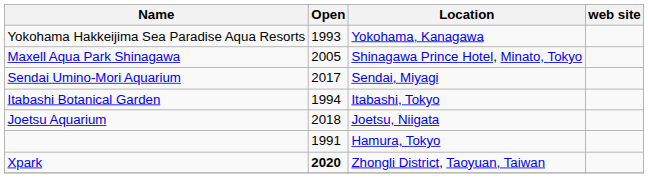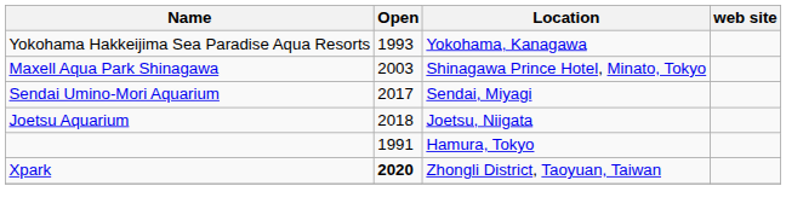 <table class="wikitable sortable" style="font-size:100%;">
 <tr>
 <th>Name</th>
 <th>Open</th>
 <th>Location</th>
 <th>web site</th>
 </tr>
 <tr>
 <td>Yokohama Hakkeijima Sea Paradise Aqua Resorts</td>
 <td>1993</td>
 <td><a href='#'>Yokohama, Kanagawa</a></td>
 <td></td>
 </tr>
 <tr>
 <td><a href='#'>Maxell Aqua Park Shinagawa</a></td>
-<td>2005</td>
+<td>2003</td>
 <td><a href='#'>Shinagawa Prince Hotel</a>, <a href='#'>Minato, Tokyo</a></td>
 <td></td>
 </tr>
 <tr>
 <td><a href='#'>Sendai Umino-Mori Aquarium</a></td>
 <td>2017</td>
 <td><a href='#'>Sendai, Miyagi</a></td>
-<td></td>
-</tr>
-<tr>
-<td><a href='#'>Itabashi Botanical Garden</a></td>
-<td>1994</td>
-<td><a href='#'>Itabashi, Tokyo</a></td>
 <td></td>
 </tr>
 <tr>
 <td><a href='#'>Joetsu Aquarium</a></td>
 <td>2018</td>
 <td><a href='#'>Joetsu, Niigata</a></td>
 <td></td>
 </tr>
 <tr>
 <td></td>
 <td>1991</td>
 <td><a href='#'>Hamura, Tokyo</a></td>
 <td></td>
 </tr>
 <tr>
 <td><a href='#'>Xpark</a></td>
 <td><strong>2020</strong></td>
 <td><a href='#'>Zhongli District</a>, <a href='#'>Taoyuan, Taiwan</a></td>
 <td></td>
 </tr>
 <tr>
 </tr>
 </table>
